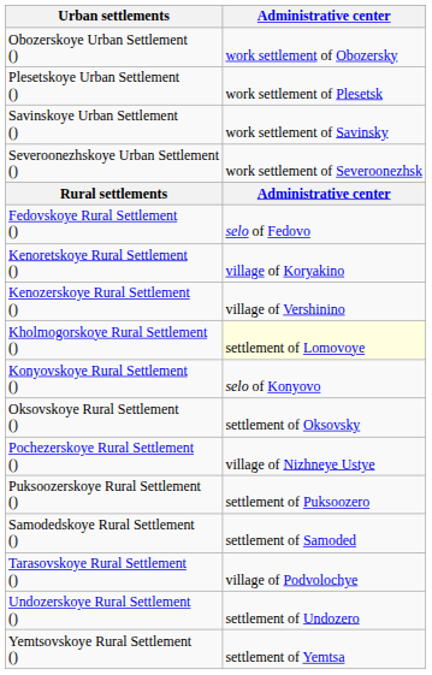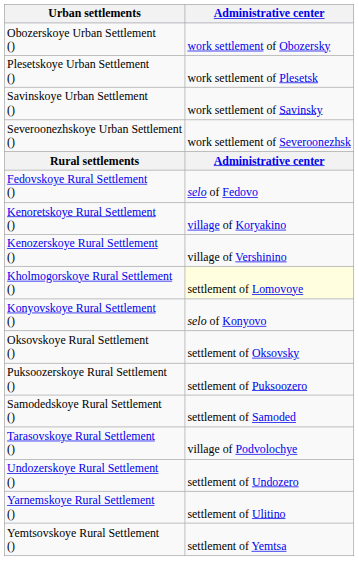 <table class="wikitable">
 <tr bgcolor="#CCCCFF" align="left">
 <th>Urban settlements</th>
 <th><a href='#'>Administrative center</a></th>
 </tr>
 <tr>
 <td valign="top">Obozerskoye Urban Settlement<br>()</td>
 <td><br><a href='#'>work settlement</a> of <a href='#'>Obozersky</a></td>
 </tr>
 <tr>
 <td valign="top">Plesetskoye Urban Settlement<br>()</td>
 <td><br>work settlement of <a href='#'>Plesetsk</a></td>
 </tr>
 <tr>
 <td valign="top">Savinskoye Urban Settlement<br>()</td>
 <td><br>work settlement of <a href='#'>Savinsky</a></td>
 </tr>
 <tr>
 <td valign="top">Severoonezhskoye Urban Settlement<br>()</td>
 <td><br>work settlement of <a href='#'>Severoonezhsk</a></td>
 </tr>
 <tr>
 <th>Rural settlements</th>
 <th><a href='#'>Administrative center</a></th>
 </tr>
 <tr>
 <td valign="top"><a href='#'>Fedovskoye Rural Settlement</a><br>()</td>
 <td><br><em><a href='#'>selo</a></em> of <a href='#'>Fedovo</a></td>
 </tr>
 <tr>
 <td valign="top"><a href='#'>Kenoretskoye Rural Settlement</a><br>()</td>
 <td><br><a href='#'>village</a> of <a href='#'>Koryakino</a></td>
 </tr>
 <tr>
 <td valign="top"><a href='#'>Kenozerskoye Rural Settlement</a><br>()</td>
 <td><br>village of <a href='#'>Vershinino</a></td>
 </tr>
 <tr>
 <td valign="top"><a href='#'>Kholmogorskoye Rural Settlement</a><br>()</td>
 <td style="background: lightyellow;"><br>settlement of <a href='#'>Lomovoye</a></td>
 </tr>
 <tr>
 <td valign="top"><a href='#'>Konyovskoye Rural Settlement</a><br>()</td>
 <td><br><em>selo</em> of <a href='#'>Konyovo</a></td>
 </tr>
 <tr>
 <td valign="top">Oksovskoye Rural Settlement<br>()</td>
 <td><br>settlement of <a href='#'>Oksovsky</a></td>
 </tr>
 <tr>
-<td valign="top"><a href='#'>Pochezerskoye Rural Settlement</a><br>()</td>
-<td><br>village of <a href='#'>Nizhneye Ustye</a></td>
-</tr>
-<tr>
 <td valign="top">Puksoozerskoye Rural Settlement<br>()</td>
 <td><br>settlement of <a href='#'>Puksoozero</a></td>
 </tr>
 <tr>
 <td valign="top">Samodedskoye Rural Settlement<br>()</td>
 <td><br>settlement of <a href='#'>Samoded</a></td>
 </tr>
 <tr>
 <td valign="top"><a href='#'>Tarasovskoye Rural Settlement</a><br>()</td>
 <td><br>village of <a href='#'>Podvolochye</a></td>
 </tr>
 <tr>
 <td valign="top"><a href='#'>Undozerskoye Rural Settlement</a><br>()</td>
 <td><br>settlement of <a href='#'>Undozero</a></td>
 </tr>
 <tr>
+<td valign="top"><a href='#'>Yarnemskoye Rural Settlement</a><br>()</td>
+<td><br>settlement of <a href='#'>Ulitino</a></td>
+</tr>
+<tr>
 <td valign="top">Yemtsovskoye Rural Settlement<br>()</td>
 <td><br>settlement of <a href='#'>Yemtsa</a></td>
 </tr>
 </table>
